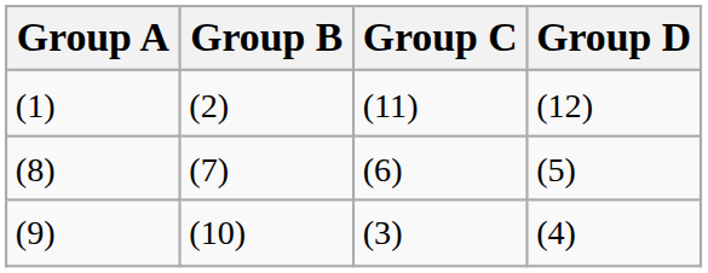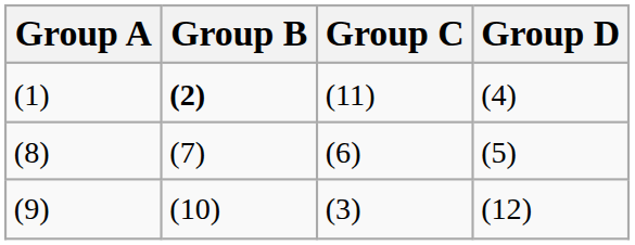 <table class="wikitable">
 <tr>
 <th width="25%">Group A</th>
 <th width="25%">Group B</th>
 <th width="25%">Group C</th>
 <th width="25%">Group D</th>
 </tr>
 <tr>
 <td> <small>(1)</small></td>
-<td> <small>(2)</small></td>
+<td><strong> <small>(2)</small></strong></td>
 <td> <small>(11)</small></td>
-<td> <small>(12)</small></td>
+<td> <small>(4)</small></td>
 </tr>
 <tr>
 <td> <small>(8)</small></td>
 <td> <small>(7)</small></td>
 <td> <small>(6)</small></td>
 <td> <small>(5)</small></td>
 </tr>
 <tr>
 <td> <small>(9)</small></td>
 <td> <small>(10)</small></td>
 <td> <small>(3)</small></td>
-<td> <small>(4)</small></td>
+<td> <small>(12)</small></td>
 </tr>
 </table>
